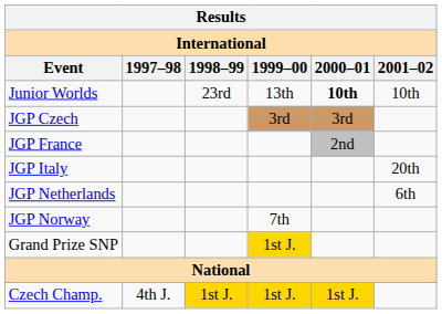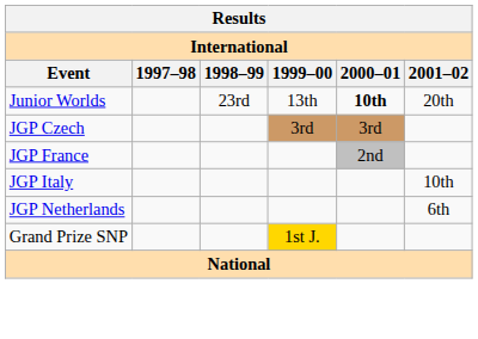 <table class="wikitable" style="text-align:center">
 <tr>
 <th colspan="6" align="center"><strong>Results</strong></th>
 </tr>
 <tr>
 <th colspan="6" style="background-color: #ffdead; " align="center"><strong>International</strong></th>
 </tr>
 <tr>
 <th>Event</th>
 <th>1997–98</th>
 <th>1998–99</th>
 <th>1999–00</th>
 <th>2000–01</th>
 <th>2001–02</th>
 </tr>
 <tr>
 <td align=left><a href='#'>Junior Worlds</a></td>
 <td></td>
 <td>23rd</td>
 <td>13th</td>
 <td><strong>10th</strong></td>
-<td>10th</td>
+<td>20th</td>
 </tr>
 <tr>
 <td align=left><a href='#'>JGP Czech</a></td>
 <td></td>
 <td></td>
 <td bgcolor=cc9966>3rd</td>
 <td bgcolor=cc9966>3rd</td>
 <td></td>
 </tr>
 <tr>
 <td align=left><a href='#'>JGP France</a></td>
 <td></td>
 <td></td>
 <td></td>
 <td bgcolor=silver>2nd</td>
 <td></td>
 </tr>
 <tr>
 <td align=left><a href='#'>JGP Italy</a></td>
 <td></td>
 <td></td>
 <td></td>
 <td></td>
-<td>20th</td>
+<td>10th</td>
 </tr>
 <tr>
 <td align=left><a href='#'>JGP Netherlands</a></td>
 <td></td>
 <td></td>
 <td></td>
 <td></td>
 <td>6th</td>
-</tr>
-<tr>
-<td align=left><a href='#'>JGP Norway</a></td>
-<td></td>
-<td></td>
-<td>7th</td>
-<td></td>
-<td></td>
 </tr>
 <tr>
 <td align=left>Grand Prize SNP</td>
 <td></td>
 <td></td>
 <td bgcolor=gold>1st J.</td>
 <td></td>
 <td></td>
 </tr>
 <tr>
 <th colspan="6" style="background-color: #ffdead; " align="center"><strong>National</strong></th>
 </tr>
-<tr>
-<td align=left><a href='#'>Czech Champ.</a></td>
-<td>4th J.</td>
-<td bgcolor=gold>1st J.</td>
-<td bgcolor=gold>1st J.</td>
-<td bgcolor=gold>1st J.</td>
-<td></td>
-</tr>
 </table>
